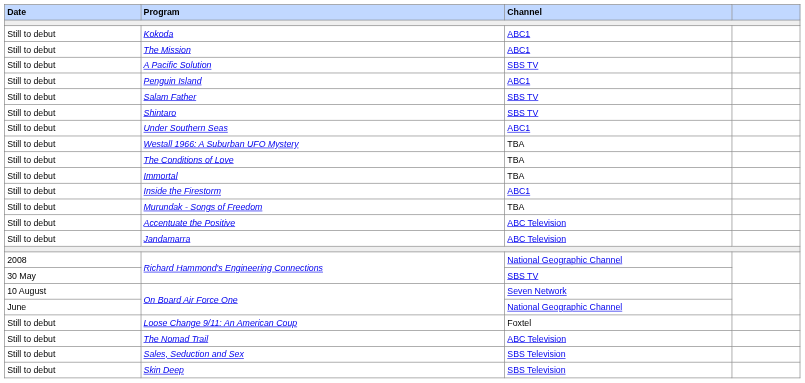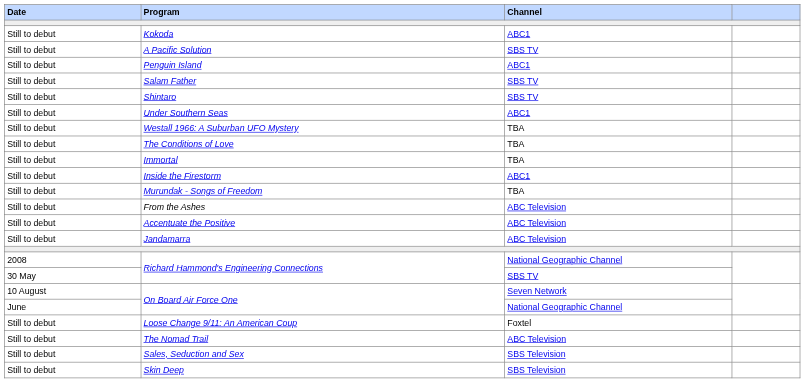 <table border="1" cellpadding="4" cellspacing="0"  style="text-align:left; font-size:87%; border-collapse:collapse; width:100%;">
 <tr style="background:#C1D8FF;">
 <th width=6%>Date</th>
 <th style="width:16%;">Program</th>
 <th style="width:10%;">Channel</th>
 <th width=3%></th>
 </tr>
 <tr style="background:#efefef;">
 <td colspan=4></td>
 </tr>
 <tr>
 <td>Still to debut</td>
 <td><em><a href='#'>Kokoda</a></em></td>
-<td><a href='#'>ABC1</a></td>
-<td></td>
-</tr>
-<tr>
-<td>Still to debut</td>
-<td><em><a href='#'>The Mission</a></em></td>
 <td><a href='#'>ABC1</a></td>
 <td></td>
 </tr>
 <tr>
 <td>Still to debut</td>
 <td><em><a href='#'>A Pacific Solution</a></em></td>
 <td><a href='#'>SBS TV</a></td>
 <td></td>
 </tr>
 <tr>
 <td>Still to debut</td>
 <td><em><a href='#'>Penguin Island</a></em></td>
 <td><a href='#'>ABC1</a></td>
 <td></td>
 </tr>
 <tr>
 <td>Still to debut</td>
 <td><em><a href='#'>Salam Father</a></em></td>
 <td><a href='#'>SBS TV</a></td>
 <td></td>
 </tr>
 <tr>
 <td>Still to debut</td>
 <td><em><a href='#'>Shintaro</a></em></td>
 <td><a href='#'>SBS TV</a></td>
 <td></td>
 </tr>
 <tr>
 <td>Still to debut</td>
 <td><em><a href='#'>Under Southern Seas</a></em></td>
 <td><a href='#'>ABC1</a></td>
 <td></td>
 </tr>
 <tr>
 <td>Still to debut</td>
 <td><em><a href='#'>Westall 1966: A Suburban UFO Mystery</a></em></td>
 <td>TBA</td>
 <td></td>
 </tr>
 <tr>
 <td>Still to debut</td>
 <td><em><a href='#'>The Conditions of Love</a></em></td>
 <td>TBA</td>
 <td></td>
 </tr>
 <tr>
 <td>Still to debut</td>
 <td><em><a href='#'>Immortal</a></em></td>
 <td>TBA</td>
 <td></td>
 </tr>
 <tr>
 <td>Still to debut</td>
 <td><em><a href='#'>Inside the Firestorm</a></em></td>
 <td><a href='#'>ABC1</a></td>
 <td></td>
 </tr>
 <tr>
 <td>Still to debut</td>
 <td><em><a href='#'>Murundak - Songs of Freedom</a></em></td>
 <td>TBA</td>
 <td></td>
 </tr>
 <tr>
 <td>Still to debut</td>
+<td><em>From the Ashes</em></td>
+<td><a href='#'>ABC Television</a></td>
+<td></td>
+</tr>
+<tr>
+<td>Still to debut</td>
 <td><em><a href='#'>Accentuate the Positive</a></em></td>
 <td><a href='#'>ABC Television</a></td>
 <td></td>
 </tr>
 <tr>
 <td>Still to debut</td>
 <td><em><a href='#'>Jandamarra</a></em></td>
 <td><a href='#'>ABC Television</a></td>
 <td></td>
 </tr>
 <tr style="background:#efefef;">
 <td colspan=4></td>
 </tr>
 <tr>
 <td>2008</td>
 <td rowspan=2><em><a href='#'>Richard Hammond's Engineering Connections</a></em></td>
 <td><a href='#'>National Geographic Channel</a></td>
 <td rowspan=2></td>
 </tr>
 <tr>
 <td>30 May</td>
 <td><a href='#'>SBS TV</a></td>
 </tr>
 <tr>
 <td>10 August</td>
 <td rowspan="2"><em><a href='#'>On Board Air Force One</a></em></td>
 <td><a href='#'>Seven Network</a></td>
 <td rowspan="2"></td>
 </tr>
 <tr>
 <td>June</td>
 <td><a href='#'>National Geographic Channel</a></td>
 </tr>
 <tr>
 <td>Still to debut</td>
 <td><em><a href='#'>Loose Change 9/11: An American Coup</a></em></td>
 <td>Foxtel</td>
 <td></td>
 </tr>
 <tr>
 <td>Still to debut</td>
 <td><em><a href='#'>The Nomad Trail</a></em></td>
 <td><a href='#'>ABC Television</a></td>
 <td></td>
 </tr>
 <tr>
 <td>Still to debut</td>
 <td><em><a href='#'>Sales, Seduction and Sex</a></em></td>
 <td><a href='#'>SBS Television</a></td>
 <td></td>
 </tr>
 <tr>
 <td>Still to debut</td>
 <td><em><a href='#'>Skin Deep</a></em></td>
 <td><a href='#'>SBS Television</a></td>
 <td></td>
 </tr>
 </table>
